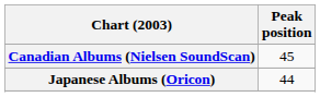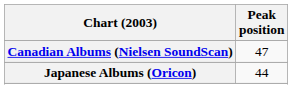 <table class="wikitable plainrowheaders sortable" style="text-align:center;">
 <tr>
 <th>Chart (2003)</th>
 <th>Peak<br>position</th>
 </tr>
 <tr>
 </tr>
 <tr>
 <th scope="row"><a href='#'>Canadian Albums</a> (<a href='#'>Nielsen SoundScan</a>)</th>
-<td>45</td>
+<td>47</td>
 </tr>
 <tr>
 </tr>
 <tr>
 </tr>
 <tr>
 </tr>
 <tr>
 </tr>
 <tr>
 </tr>
 <tr>
 <th scope="row">Japanese Albums (<a href='#'>Oricon</a>)</th>
 <td align="center">44</td>
 </tr>
 <tr>
 </tr>
 <tr>
 </tr>
 <tr>
 </tr>
 <tr>
 </tr>
 <tr>
 </tr>
 <tr>
 </tr>
 <tr>
 </tr>
 <tr>
 </tr>
 </table>
